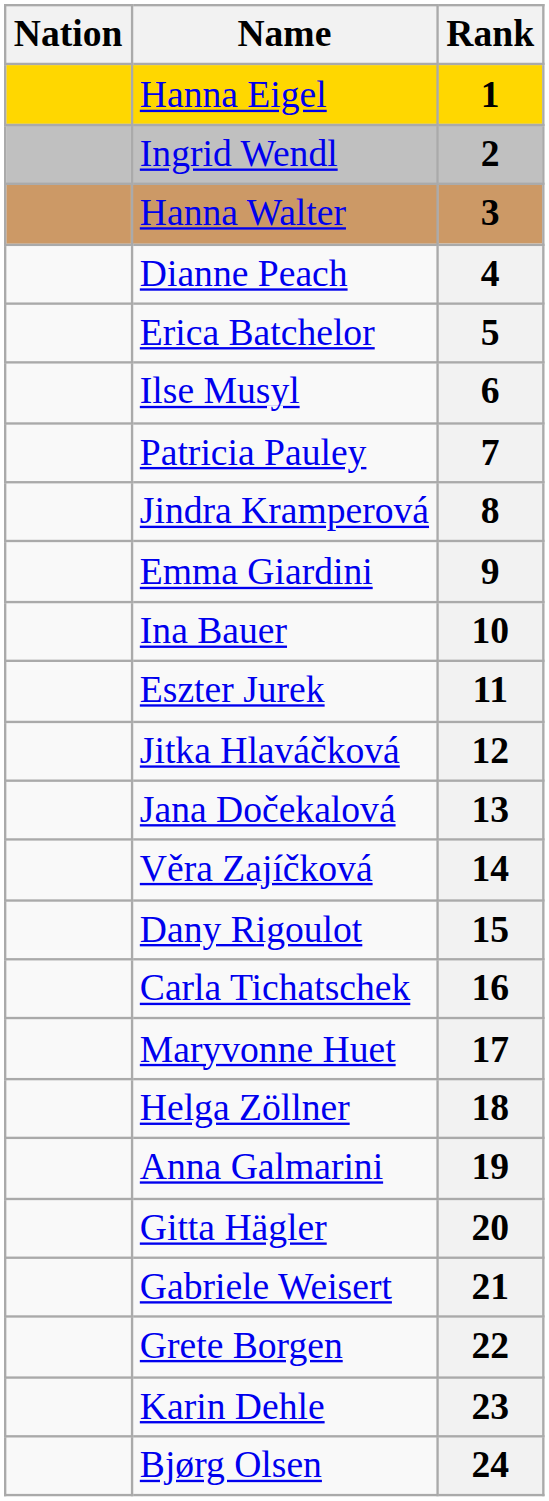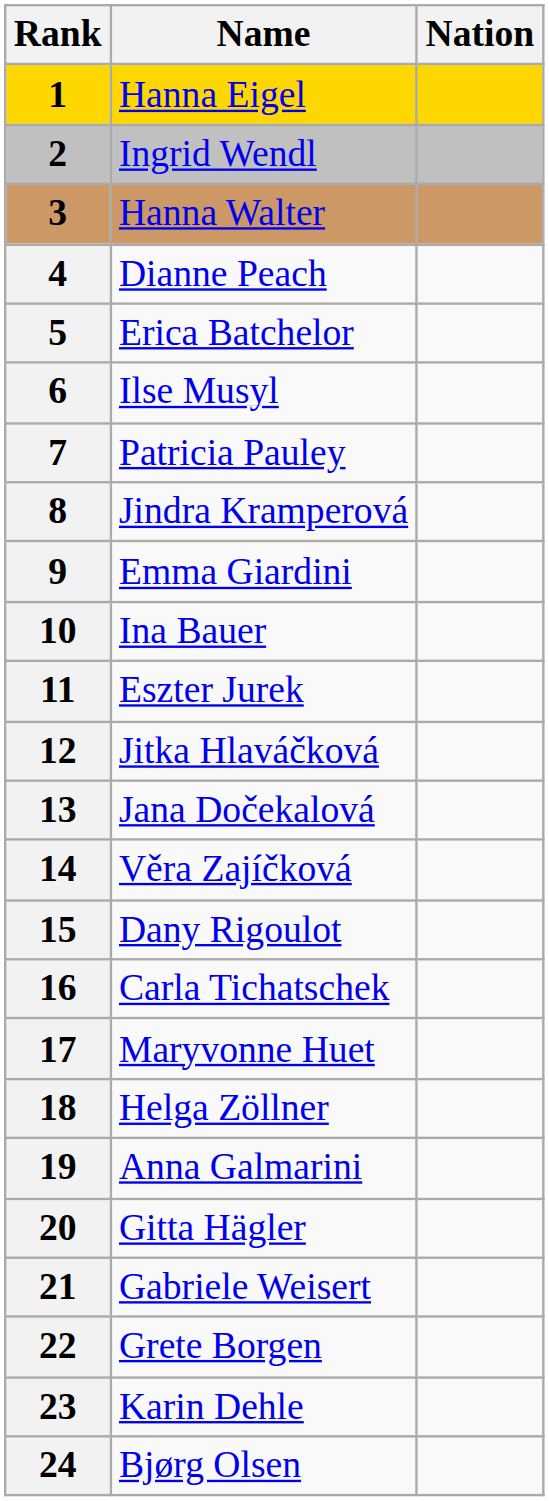 <table class="wikitable">
 <tr>
+<th>Rank</th>
+<th>Name</th>
 <th>Nation</th>
-<th>Name</th>
-<th>Rank</th>
 </tr>
 <tr bgcolor="gold">
+<td align="center"><strong>1</strong></td>
+<td> <a href='#'>Hanna Eigel</a></td>
 <td></td>
-<td> <a href='#'>Hanna Eigel</a></td>
-<td align="center"><strong>1</strong></td>
 </tr>
 <tr bgcolor="silver">
+<td align="center"><strong>2</strong></td>
+<td> <a href='#'>Ingrid Wendl</a></td>
 <td></td>
-<td> <a href='#'>Ingrid Wendl</a></td>
-<td align="center"><strong>2</strong></td>
 </tr>
 <tr bgcolor="cc9966">
+<td align="center"><strong>3</strong></td>
+<td> <a href='#'>Hanna Walter</a></td>
 <td></td>
-<td> <a href='#'>Hanna Walter</a></td>
-<td align="center"><strong>3</strong></td>
 </tr>
 <tr>
+<th>4</th>
+<td> <a href='#'>Dianne Peach</a></td>
 <td></td>
-<td> <a href='#'>Dianne Peach</a></td>
-<th>4</th>
 </tr>
 <tr>
+<th>5</th>
+<td> <a href='#'>Erica Batchelor</a></td>
 <td></td>
-<td> <a href='#'>Erica Batchelor</a></td>
-<th>5</th>
 </tr>
 <tr>
+<th>6</th>
+<td> <a href='#'>Ilse Musyl</a></td>
 <td></td>
-<td> <a href='#'>Ilse Musyl</a></td>
-<th>6</th>
 </tr>
 <tr>
+<th>7</th>
+<td> <a href='#'>Patricia Pauley</a></td>
 <td></td>
-<td> <a href='#'>Patricia Pauley</a></td>
-<th>7</th>
 </tr>
 <tr>
+<th>8</th>
+<td> <a href='#'>Jindra Kramperová</a></td>
 <td></td>
-<td> <a href='#'>Jindra Kramperová</a></td>
-<th>8</th>
 </tr>
 <tr>
+<th>9</th>
+<td> <a href='#'>Emma Giardini</a></td>
 <td></td>
-<td> <a href='#'>Emma Giardini</a></td>
-<th>9</th>
 </tr>
 <tr>
+<th>10</th>
+<td> <a href='#'>Ina Bauer</a></td>
 <td></td>
-<td> <a href='#'>Ina Bauer</a></td>
-<th>10</th>
 </tr>
 <tr>
+<th>11</th>
+<td> <a href='#'>Eszter Jurek</a></td>
 <td></td>
-<td> <a href='#'>Eszter Jurek</a></td>
-<th>11</th>
 </tr>
 <tr>
+<th>12</th>
+<td> <a href='#'>Jitka Hlaváčková</a></td>
 <td></td>
-<td> <a href='#'>Jitka Hlaváčková</a></td>
-<th>12</th>
 </tr>
 <tr>
+<th>13</th>
+<td> <a href='#'>Jana Dočekalová</a></td>
 <td></td>
-<td> <a href='#'>Jana Dočekalová</a></td>
-<th>13</th>
 </tr>
 <tr>
+<th>14</th>
+<td> <a href='#'>Věra Zajíčková</a></td>
 <td></td>
-<td> <a href='#'>Věra Zajíčková</a></td>
-<th>14</th>
 </tr>
 <tr>
+<th>15</th>
+<td> <a href='#'>Dany Rigoulot</a></td>
 <td></td>
-<td> <a href='#'>Dany Rigoulot</a></td>
-<th>15</th>
 </tr>
 <tr>
+<th>16</th>
+<td> <a href='#'>Carla Tichatschek</a></td>
 <td></td>
-<td> <a href='#'>Carla Tichatschek</a></td>
-<th>16</th>
 </tr>
 <tr>
+<th>17</th>
+<td> <a href='#'>Maryvonne Huet</a></td>
 <td></td>
-<td> <a href='#'>Maryvonne Huet</a></td>
-<th>17</th>
 </tr>
 <tr>
+<th>18</th>
+<td> <a href='#'>Helga Zöllner</a></td>
 <td></td>
-<td> <a href='#'>Helga Zöllner</a></td>
-<th>18</th>
 </tr>
 <tr>
+<th>19</th>
+<td> <a href='#'>Anna Galmarini</a></td>
 <td></td>
-<td> <a href='#'>Anna Galmarini</a></td>
-<th>19</th>
 </tr>
 <tr>
+<th>20</th>
+<td> <a href='#'>Gitta Hägler</a></td>
 <td></td>
-<td> <a href='#'>Gitta Hägler</a></td>
-<th>20</th>
 </tr>
 <tr>
+<th>21</th>
+<td> <a href='#'>Gabriele Weisert</a></td>
 <td></td>
-<td> <a href='#'>Gabriele Weisert</a></td>
-<th>21</th>
 </tr>
 <tr>
+<th>22</th>
+<td> <a href='#'>Grete Borgen</a></td>
 <td></td>
-<td> <a href='#'>Grete Borgen</a></td>
-<th>22</th>
 </tr>
 <tr>
+<th>23</th>
+<td> <a href='#'>Karin Dehle</a></td>
 <td></td>
-<td> <a href='#'>Karin Dehle</a></td>
-<th>23</th>
 </tr>
 <tr>
+<th>24</th>
+<td> <a href='#'>Bjørg Olsen</a></td>
 <td></td>
-<td> <a href='#'>Bjørg Olsen</a></td>
-<th>24</th>
 </tr>
 </table>
